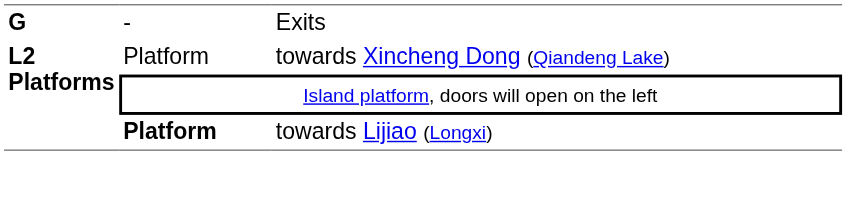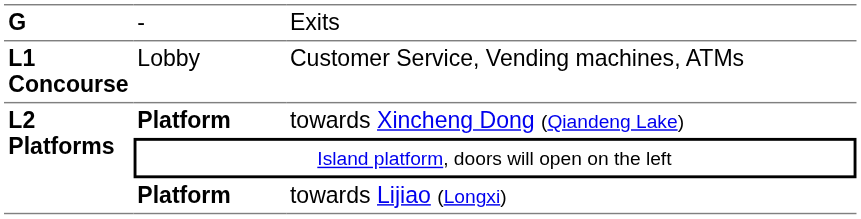 <table table border=0 cellspacing=0 cellpadding=3>
 <tr>
 <td style="border-top:solid 1px gray;" width=50 valign=top><strong>G</strong></td>
 <td style="border-top:solid 1px gray;" width=100 valign=top>-</td>
 <td style="border-top:solid 1px gray;" width=390 valign=top>Exits</td>
 </tr>
 <tr>
+<td style="border-bottom:solid 1px gray; border-top:solid 1px gray;" valign=top width=50><strong>L1<br>Concourse</strong></td>
+<td style="border-bottom:solid 1px gray; border-top:solid 1px gray;" valign=top width=100>Lobby</td>
+<td style="border-bottom:solid 1px gray; border-top:solid 1px gray;" valign=top width=390>Customer Service, Vending machines, ATMs</td>
+</tr>
+<tr>
 <td style="border-bottom:solid 1px gray;" rowspan=4 valign=top><strong>L2<br>Platforms</strong></td>
-<td>Platform </td>
+<td><strong>Platform </strong></td>
 <td>  towards <a href='#'>Xincheng Dong</a> <small>(<a href='#'>Qiandeng Lake</a>)</small></td>
 </tr>
 <tr>
 <td style="border-right:solid 2px black;border-left:solid 2px black;border-top:solid 2px black;border-bottom:solid 2px black;text-align:center;" colspan=2><small><a href='#'>Island platform</a>, doors will open on the left</small></td>
 </tr>
 <tr>
 <td style="border-bottom:solid 1px gray;"><strong>Platform </strong></td>
 <td style="border-bottom:solid 1px gray;"> towards <a href='#'>Lijiao</a> <small>(<a href='#'>Longxi</a>)</small> </td>
 </tr>
 </table>
